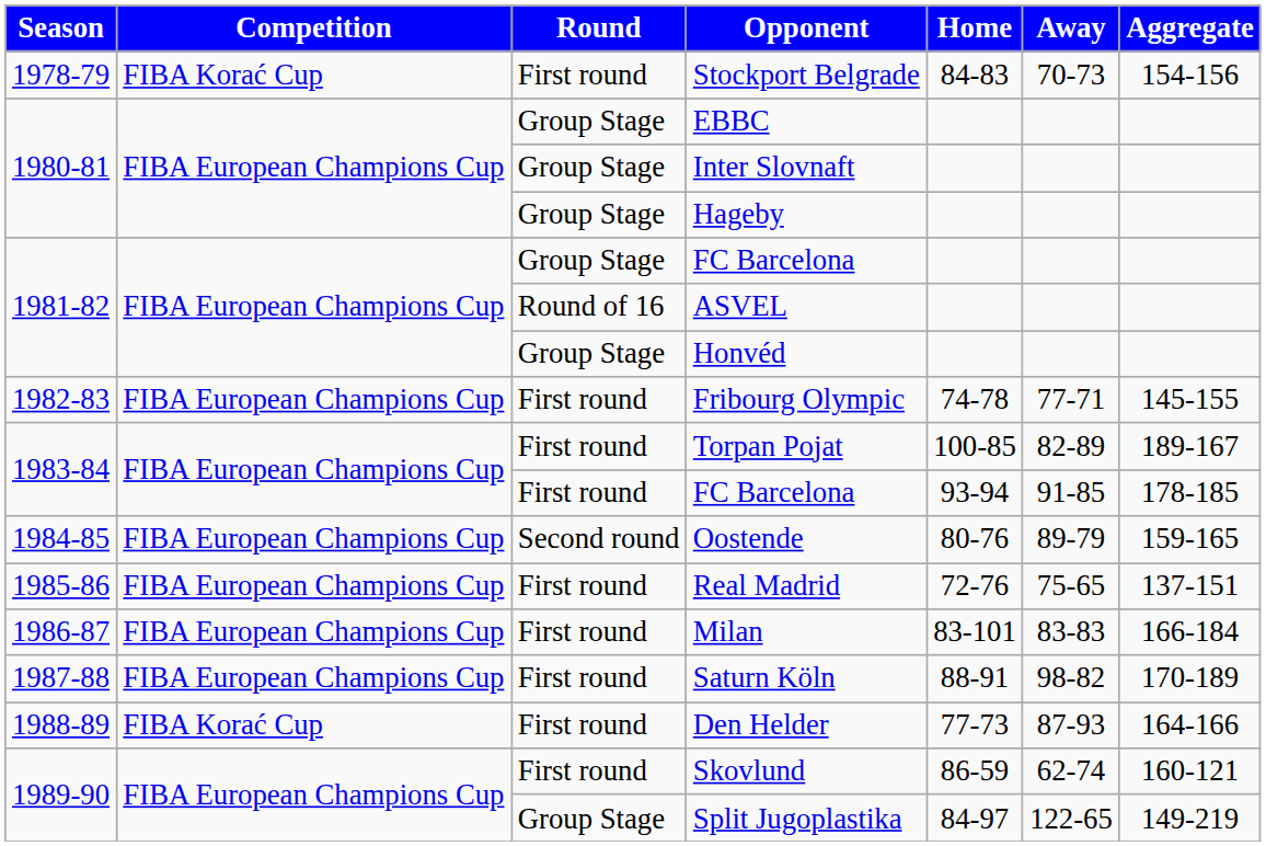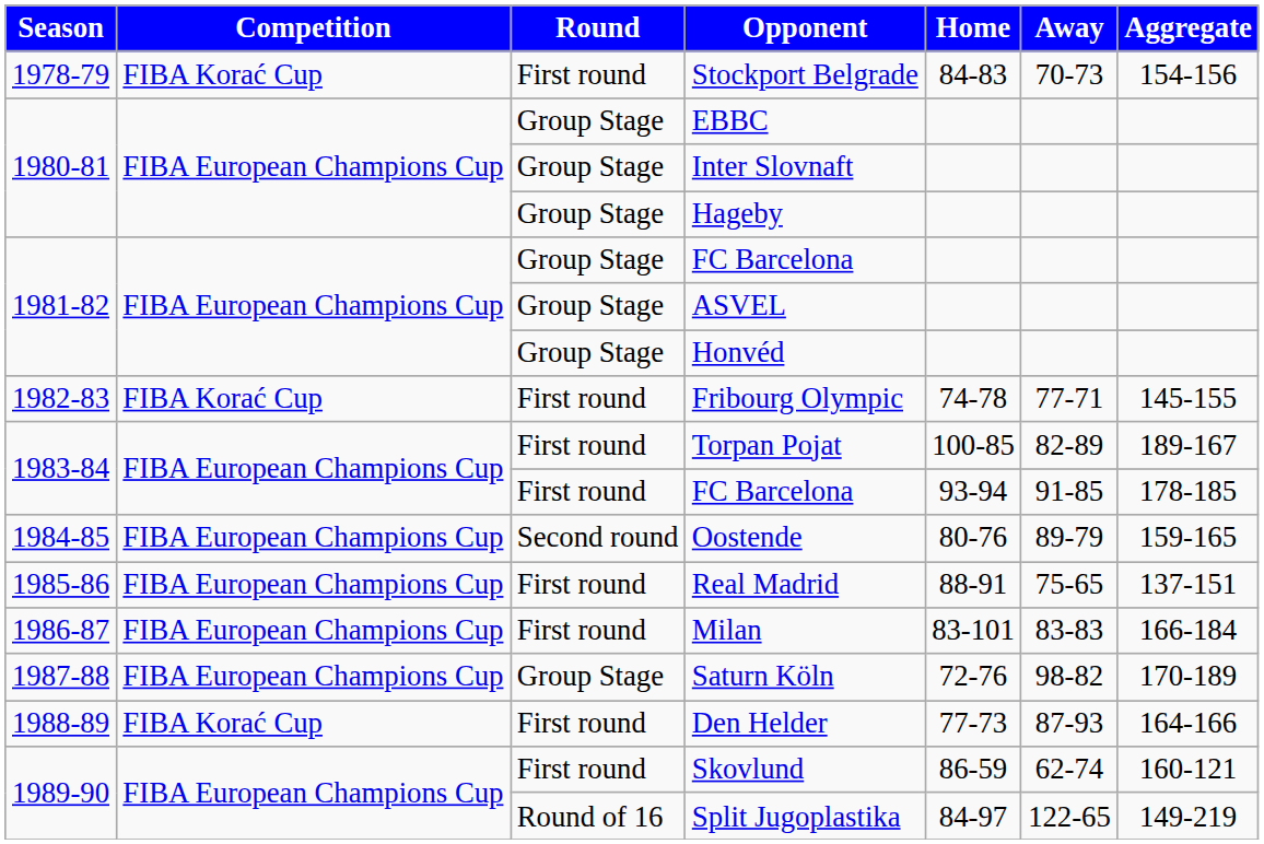 <table class="wikitable">
 <tr>
 <th style="background:blue; color:white;" scope="col">Season</th>
 <th style="background:blue; color:white;" scope="col">Competition</th>
 <th style="background:blue; color:white;" scope="col">Round</th>
 <th style="background:blue; color:white;" scope="col">Opponent</th>
 <th style="background:blue; color:white;" scope="col">Home</th>
 <th style="background:blue; color:white;" scope="col">Away</th>
 <th style="background:blue; color:white;" scope="col">Aggregate</th>
 </tr>
 <tr>
 <td><a href='#'>1978-79</a></td>
 <td><a href='#'>FIBA Korać Cup</a></td>
 <td>First round</td>
 <td> <a href='#'>Stockport Belgrade</a></td>
 <td align="center">84-83</td>
 <td align="center">70-73</td>
 <td align="center">154-156</td>
 </tr>
 <tr>
 <td rowspan=3><a href='#'>1980-81</a></td>
 <td rowspan=3><a href='#'>FIBA European Champions Cup</a></td>
 <td>Group Stage</td>
 <td> <a href='#'>EBBC</a></td>
 <td></td>
 <td></td>
 <td></td>
 </tr>
 <tr>
 <td>Group Stage</td>
 <td> <a href='#'>Inter Slovnaft</a></td>
 <td></td>
 <td></td>
 <td></td>
 </tr>
 <tr>
 <td>Group Stage</td>
 <td> <a href='#'>Hageby</a></td>
 <td></td>
 <td></td>
 <td></td>
 </tr>
 <tr>
 <td rowspan=3><a href='#'>1981-82</a></td>
 <td rowspan=3><a href='#'>FIBA European Champions Cup</a></td>
 <td>Group Stage</td>
 <td> <a href='#'>FC Barcelona</a></td>
 <td></td>
 <td></td>
 <td></td>
 </tr>
 <tr>
-<td>Round of 16</td>
+<td>Group Stage</td>
 <td> <a href='#'>ASVEL</a></td>
 <td></td>
 <td></td>
 <td></td>
 </tr>
 <tr>
 <td>Group Stage</td>
 <td> <a href='#'>Honvéd</a></td>
 <td></td>
 <td></td>
 <td></td>
 </tr>
 <tr>
 <td><a href='#'>1982-83</a></td>
-<td><a href='#'>FIBA European Champions Cup</a></td>
+<td><a href='#'>FIBA Korać Cup</a></td>
 <td>First round</td>
 <td> <a href='#'>Fribourg Olympic</a></td>
 <td align="center">74-78</td>
 <td align="center">77-71</td>
 <td align="center">145-155</td>
 </tr>
 <tr>
 <td rowspan=2><a href='#'>1983-84</a></td>
 <td rowspan=2><a href='#'>FIBA European Champions Cup</a></td>
 <td>First round</td>
 <td> <a href='#'>Torpan Pojat</a></td>
 <td align="center">100-85</td>
 <td align="center">82-89</td>
 <td align="center">189-167</td>
 </tr>
 <tr>
 <td>First round</td>
 <td> <a href='#'>FC Barcelona</a></td>
 <td align="center">93-94</td>
 <td align="center">91-85</td>
 <td align="center">178-185</td>
 </tr>
 <tr>
 <td><a href='#'>1984-85</a></td>
 <td><a href='#'>FIBA European Champions Cup</a></td>
 <td>Second round</td>
 <td> <a href='#'>Oostende</a></td>
 <td align="center">80-76</td>
 <td align="center">89-79</td>
 <td align="center">159-165</td>
 </tr>
 <tr>
 <td><a href='#'>1985-86</a></td>
 <td><a href='#'>FIBA European Champions Cup</a></td>
 <td>First round</td>
 <td> <a href='#'>Real Madrid</a></td>
-<td align="center">72-76</td>
+<td align="center">88-91</td>
 <td align="center">75-65</td>
 <td align="center">137-151</td>
 </tr>
 <tr>
 <td><a href='#'>1986-87</a></td>
 <td><a href='#'>FIBA European Champions Cup</a></td>
 <td>First round</td>
 <td> <a href='#'>Milan</a></td>
 <td align="center">83-101</td>
 <td align="center">83-83</td>
 <td align="center">166-184</td>
 </tr>
 <tr>
 <td><a href='#'>1987-88</a></td>
 <td><a href='#'>FIBA European Champions Cup</a></td>
-<td>First round</td>
+<td>Group Stage</td>
 <td> <a href='#'>Saturn Köln</a></td>
-<td align="center">88-91</td>
+<td align="center">72-76</td>
 <td align="center">98-82</td>
 <td align="center">170-189</td>
 </tr>
 <tr>
 <td><a href='#'>1988-89</a></td>
 <td><a href='#'>FIBA Korać Cup</a></td>
 <td>First round</td>
 <td> <a href='#'>Den Helder</a></td>
 <td align="center">77-73</td>
 <td align="center">87-93</td>
 <td align="center">164-166</td>
 </tr>
 <tr>
 <td rowspan=2><a href='#'>1989-90</a></td>
 <td rowspan=2><a href='#'>FIBA European Champions Cup</a></td>
 <td>First round</td>
 <td> <a href='#'>Skovlund</a></td>
 <td align="center">86-59</td>
 <td align="center">62-74 </td>
 <td align="center">160-121</td>
 </tr>
 <tr>
-<td>Group Stage</td>
+<td>Round of 16</td>
 <td> <a href='#'>Split Jugoplastika</a></td>
 <td align="center">84-97 </td>
 <td align="center">122-65 </td>
 <td align="center">149-219</td>
 </tr>
 </table>
